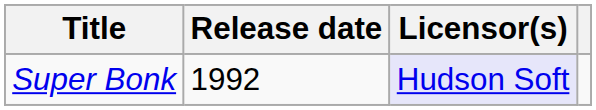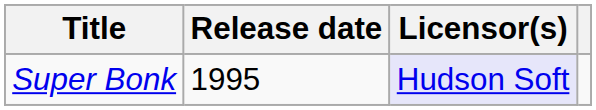 <table class="wikitable plainrowheaders sortable">
 <tr>
 <th>Title</th>
 <th>Release date</th>
 <th>Licensor(s)</th>
 <th></th>
 </tr>
 <tr>
 <td><em><a href='#'>Super Bonk</a></em></td>
-<td>1992</td>
+<td>1995</td>
 <td style="background: lavender;"><a href='#'>Hudson Soft</a></td>
 <td></td>
 </tr>
 </table>
